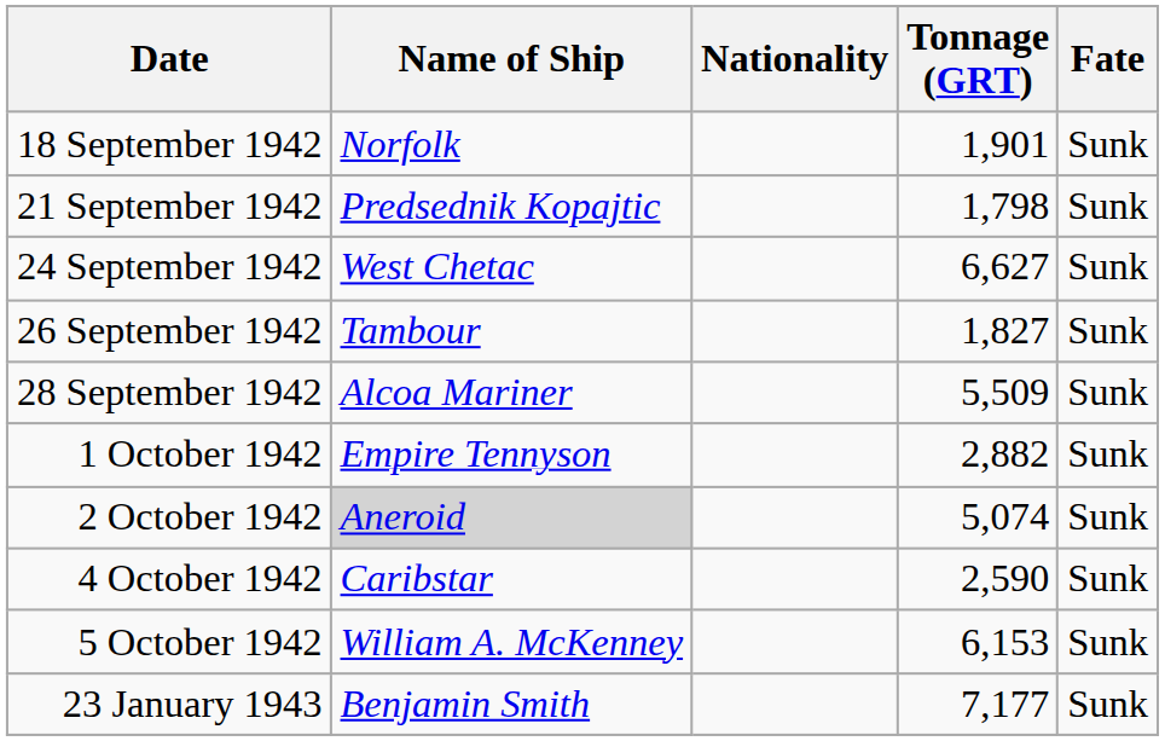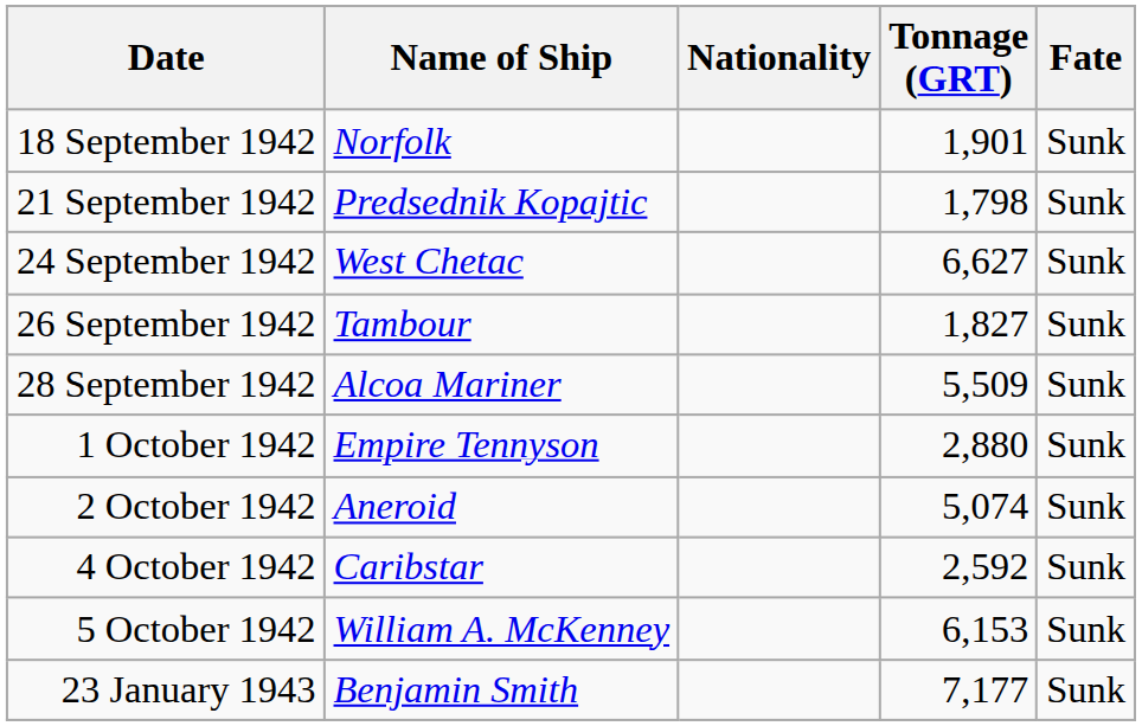 <table class="wikitable sortable" style="margin: 1em auto 1em auto;" style="margin: 1em auto 1em auto;">
 <tr>
 <th>Date</th>
 <th>Name of Ship</th>
 <th>Nationality</th>
 <th>Tonnage<br>(<a href='#'>GRT</a>)</th>
 <th>Fate</th>
 </tr>
 <tr>
 <td align="right">18 September 1942</td>
 <td align="left"><a href='#'><em>Norfolk</em></a></td>
 <td align="left"></td>
 <td align="right">1,901</td>
 <td align="left">Sunk</td>
 </tr>
 <tr>
 <td align="right">21 September 1942</td>
 <td align="left"><a href='#'><em>Predsednik Kopajtic</em></a></td>
 <td align="left"></td>
 <td align="right">1,798</td>
 <td align="left">Sunk</td>
 </tr>
 <tr>
 <td align="right">24 September 1942</td>
 <td align="left"><a href='#'><em>West Chetac</em></a></td>
 <td align="left"></td>
 <td align="right">6,627</td>
 <td align="left">Sunk</td>
 </tr>
 <tr>
 <td align="right">26 September 1942</td>
 <td align="left"><a href='#'><em>Tambour</em></a></td>
 <td align="left"></td>
 <td align="right">1,827</td>
 <td align="left">Sunk</td>
 </tr>
 <tr>
 <td align="right">28 September 1942</td>
 <td align="left"><a href='#'><em>Alcoa Mariner</em></a></td>
 <td align="left"></td>
 <td align="right">5,509</td>
 <td align="left">Sunk</td>
 </tr>
 <tr>
 <td align="right">1 October 1942</td>
 <td align="left"><a href='#'><em>Empire Tennyson</em></a></td>
 <td align="left"></td>
-<td align="right">2,882</td>
+<td align="right">2,880</td>
 <td align="left">Sunk</td>
 </tr>
 <tr>
 <td align="right">2 October 1942</td>
-<td align="left" style="background: lightgrey;"><a href='#'><em>Aneroid</em></a></td>
+<td align="left"><a href='#'><em>Aneroid</em></a></td>
 <td align="left"></td>
 <td align="right">5,074</td>
 <td align="left">Sunk</td>
 </tr>
 <tr>
 <td align="right">4 October 1942</td>
 <td align="left"><a href='#'><em>Caribstar</em></a></td>
 <td align="left"></td>
-<td align="right">2,590</td>
+<td align="right">2,592</td>
 <td align="left">Sunk</td>
 </tr>
 <tr>
 <td align="right">5 October 1942</td>
 <td align="left"><a href='#'><em>William A. McKenney</em></a></td>
 <td align="left"></td>
 <td align="right">6,153</td>
 <td align="left">Sunk</td>
 </tr>
 <tr>
 <td align="right">23 January 1943</td>
 <td align="left"><a href='#'><em>Benjamin Smith</em></a></td>
 <td align="left"></td>
 <td align="right">7,177</td>
 <td align="left">Sunk</td>
 </tr>
 </table>
